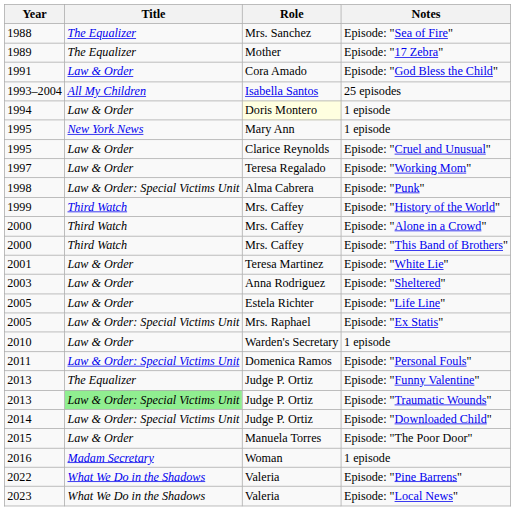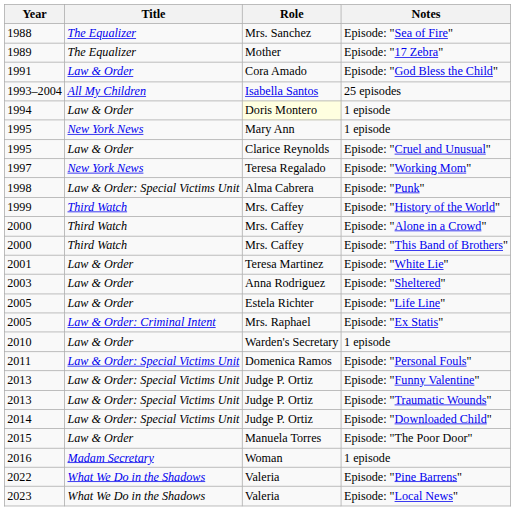 <table class="wikitable sortable">
 <tr>
 <th>Year</th>
 <th>Title</th>
 <th>Role</th>
 <th>Notes</th>
 </tr>
 <tr>
 <td>1988</td>
 <td><em><a href='#'>The Equalizer</a></em></td>
 <td>Mrs. Sanchez</td>
 <td>Episode: "<a href='#'>Sea of Fire</a>"</td>
 </tr>
 <tr>
 <td>1989</td>
 <td><em>The Equalizer</em></td>
 <td>Mother</td>
 <td>Episode: "<a href='#'>17 Zebra</a>"</td>
 </tr>
 <tr>
 <td>1991</td>
 <td><em><a href='#'>Law & Order</a></em></td>
 <td>Cora Amado</td>
 <td>Episode: "<a href='#'>God Bless the Child</a>"</td>
 </tr>
 <tr>
 <td>1993–2004</td>
 <td><em><a href='#'>All My Children</a></em></td>
 <td><a href='#'>Isabella Santos</a></td>
 <td>25 episodes</td>
 </tr>
 <tr>
 <td>1994</td>
 <td><em>Law & Order</em></td>
 <td style="background: lightyellow;">Doris Montero</td>
 <td>1 episode</td>
 </tr>
 <tr>
 <td>1995</td>
 <td><em><a href='#'>New York News</a></em></td>
 <td>Mary Ann</td>
 <td>1 episode</td>
 </tr>
 <tr>
 <td>1995</td>
 <td><em>Law & Order</em></td>
 <td>Clarice Reynolds</td>
 <td>Episode: "<a href='#'>Cruel and Unusual</a>"</td>
 </tr>
 <tr>
 <td>1997</td>
-<td><em>Law & Order</em></td>
+<td><em><a href='#'>New York News</a></em></td>
 <td>Teresa Regalado</td>
 <td>Episode: "<a href='#'>Working Mom</a>"</td>
 </tr>
 <tr>
 <td>1998</td>
 <td><em>Law & Order: Special Victims Unit</em></td>
 <td>Alma Cabrera</td>
 <td>Episode: "<a href='#'>Punk</a>"</td>
 </tr>
 <tr>
 <td>1999</td>
 <td><em><a href='#'>Third Watch</a></em></td>
 <td>Mrs. Caffey</td>
 <td>Episode: "<a href='#'>History of the World</a>"</td>
 </tr>
 <tr>
 <td>2000</td>
 <td><em>Third Watch</em></td>
 <td>Mrs. Caffey</td>
 <td>Episode: "<a href='#'>Alone in a Crowd</a>"</td>
 </tr>
 <tr>
 <td>2000</td>
 <td><em>Third Watch</em></td>
 <td>Mrs. Caffey</td>
 <td>Episode: "<a href='#'>This Band of Brothers</a>"</td>
 </tr>
 <tr>
 <td>2001</td>
 <td><em>Law & Order</em></td>
 <td>Teresa Martinez</td>
 <td>Episode: "<a href='#'>White Lie</a>"</td>
 </tr>
 <tr>
 <td>2003</td>
 <td><em>Law & Order</em></td>
 <td>Anna Rodriguez</td>
 <td>Episode: "<a href='#'>Sheltered</a>"</td>
 </tr>
 <tr>
 <td>2005</td>
 <td><em>Law & Order</em></td>
 <td>Estela Richter</td>
 <td>Episode: "<a href='#'>Life Line</a>"</td>
 </tr>
 <tr>
 <td>2005</td>
-<td><em>Law & Order: Special Victims Unit</em></td>
+<td><em><a href='#'>Law & Order: Criminal Intent</a></em></td>
 <td>Mrs. Raphael</td>
 <td>Episode: "<a href='#'>Ex Statis</a>"</td>
 </tr>
 <tr>
 <td>2010</td>
 <td><em>Law & Order</em></td>
 <td>Warden's Secretary</td>
 <td>1 episode</td>
 </tr>
 <tr>
 <td>2011</td>
 <td><em><a href='#'>Law & Order: Special Victims Unit</a></em></td>
 <td>Domenica Ramos</td>
 <td>Episode: "<a href='#'>Personal Fouls</a>"</td>
 </tr>
 <tr>
 <td>2013</td>
-<td><em>The Equalizer</em></td>
+<td><em>Law & Order: Special Victims Unit</em></td>
 <td>Judge P. Ortiz</td>
 <td>Episode: "<a href='#'>Funny Valentine</a>"</td>
 </tr>
 <tr>
 <td>2013</td>
-<td style="background: lightgreen;"><em>Law & Order: Special Victims Unit</em></td>
+<td><em>Law & Order: Special Victims Unit</em></td>
 <td>Judge P. Ortiz</td>
 <td>Episode: "<a href='#'>Traumatic Wounds</a>"</td>
 </tr>
 <tr>
 <td>2014</td>
 <td><em>Law & Order: Special Victims Unit</em></td>
 <td>Judge P. Ortiz</td>
 <td>Episode: "<a href='#'>Downloaded Child</a>"</td>
 </tr>
 <tr>
 <td>2015</td>
 <td><em>Law & Order</em></td>
 <td>Manuela Torres</td>
 <td>Episode: "The Poor Door"</td>
 </tr>
 <tr>
 <td>2016</td>
 <td><em><a href='#'>Madam Secretary</a></em></td>
 <td>Woman</td>
 <td>1 episode</td>
 </tr>
 <tr>
 <td>2022</td>
 <td><em><a href='#'>What We Do in the Shadows</a></em></td>
 <td>Valeria</td>
 <td>Episode: "<a href='#'>Pine Barrens</a>"</td>
 </tr>
 <tr>
 <td>2023</td>
 <td><em>What We Do in the Shadows</em></td>
 <td>Valeria</td>
 <td>Episode: "<a href='#'>Local News</a>"</td>
 </tr>
 </table>
